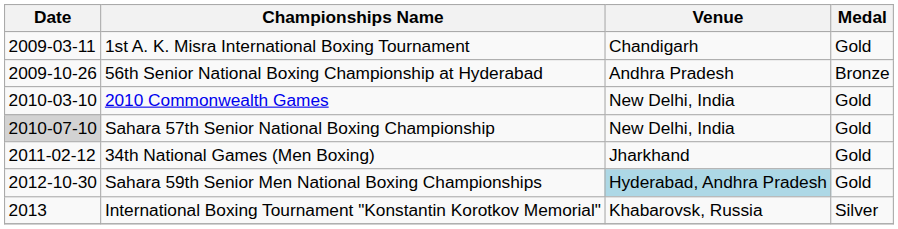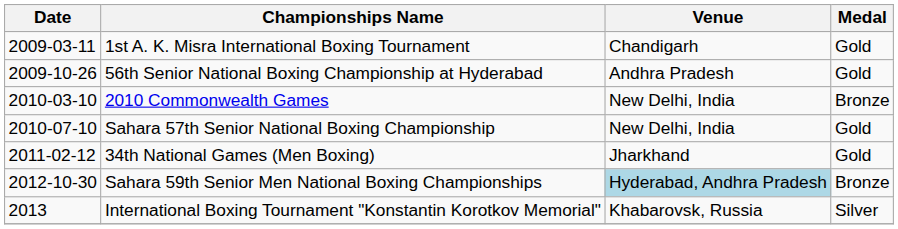 <table class="wikitable sortable">
 <tr>
 <th>Date</th>
 <th>Championships Name</th>
 <th>Venue</th>
 <th>Medal</th>
 </tr>
 <tr>
 <td>2009-03-11</td>
 <td>1st A. K. Misra International Boxing Tournament</td>
 <td>Chandigarh</td>
 <td>Gold</td>
 </tr>
 <tr>
 <td>2009-10-26</td>
 <td>56th Senior National Boxing Championship at Hyderabad</td>
 <td>Andhra Pradesh</td>
-<td>Bronze</td>
+<td>Gold</td>
 </tr>
 <tr>
 <td>2010-03-10</td>
 <td><a href='#'>2010 Commonwealth Games</a></td>
 <td>New Delhi, India</td>
-<td>Gold</td>
+<td>Bronze</td>
 </tr>
 <tr>
-<td style="background: lightgrey;">2010-07-10</td>
+<td>2010-07-10</td>
 <td>Sahara 57th Senior National Boxing Championship</td>
 <td>New Delhi, India</td>
 <td>Gold</td>
 </tr>
 <tr>
 <td>2011-02-12</td>
 <td>34th National Games (Men Boxing)</td>
 <td>Jharkhand</td>
 <td>Gold</td>
 </tr>
 <tr>
 <td>2012-10-30</td>
 <td>Sahara 59th Senior Men National Boxing Championships</td>
 <td style="background: lightblue;">Hyderabad, Andhra Pradesh</td>
-<td>Gold</td>
+<td>Bronze</td>
 </tr>
 <tr>
 <td>2013</td>
 <td>International Boxing Tournament "Konstantin Korotkov Memorial"</td>
 <td>Khabarovsk, Russia</td>
 <td>Silver</td>
 </tr>
 <tr>
 </tr>
 </table>
